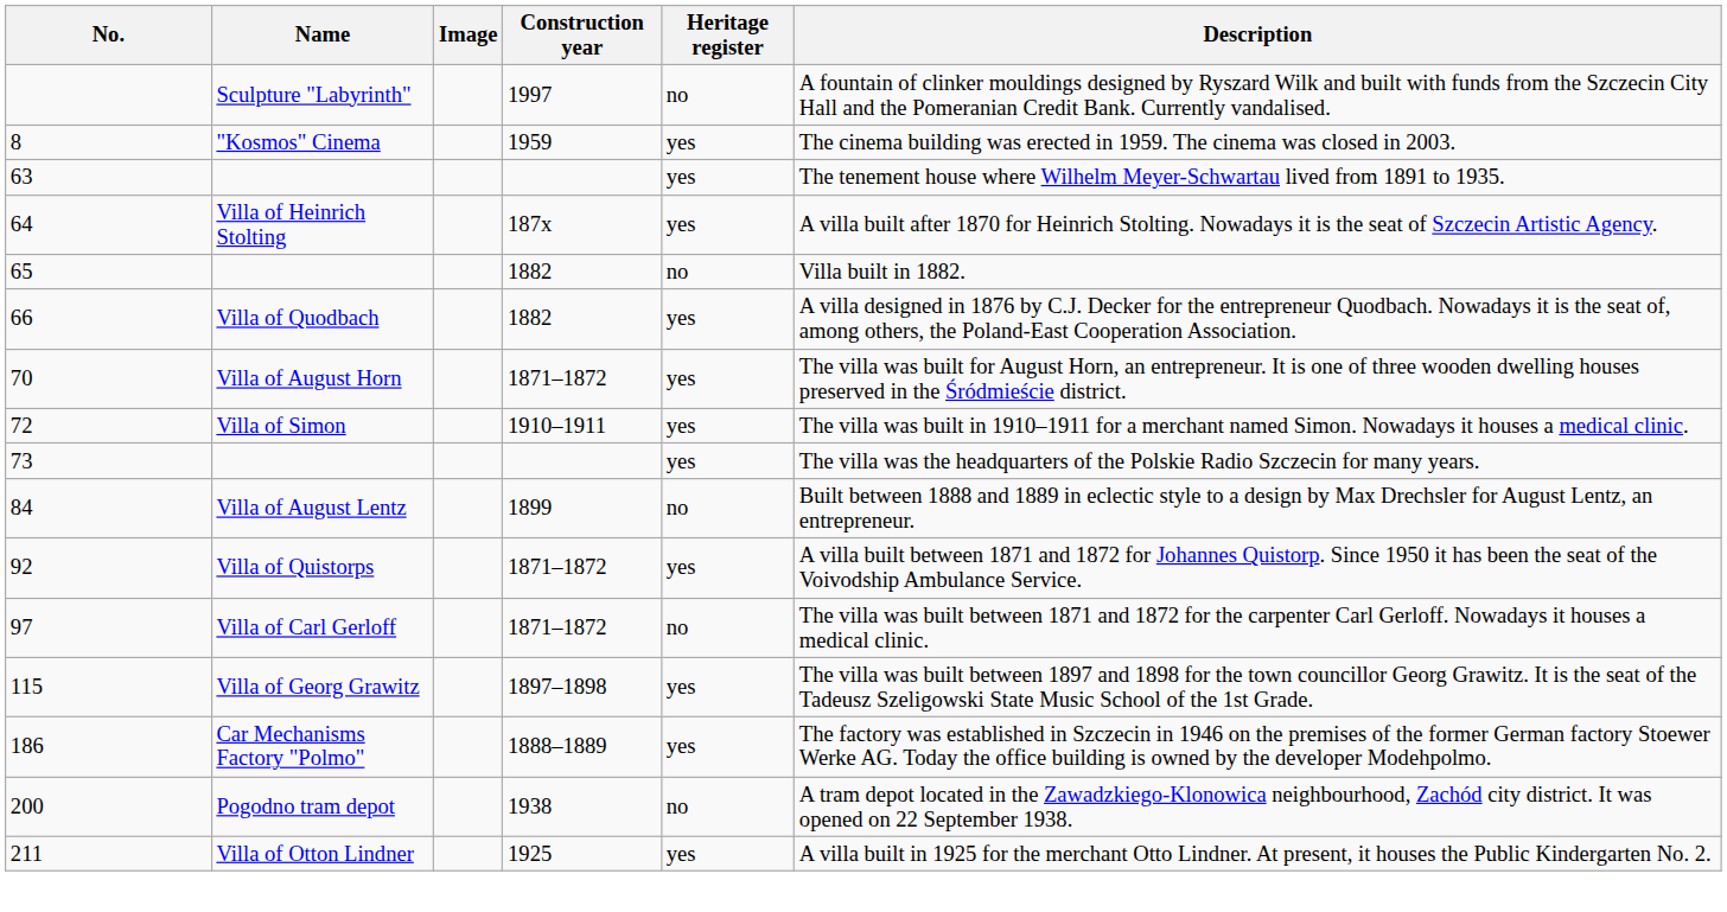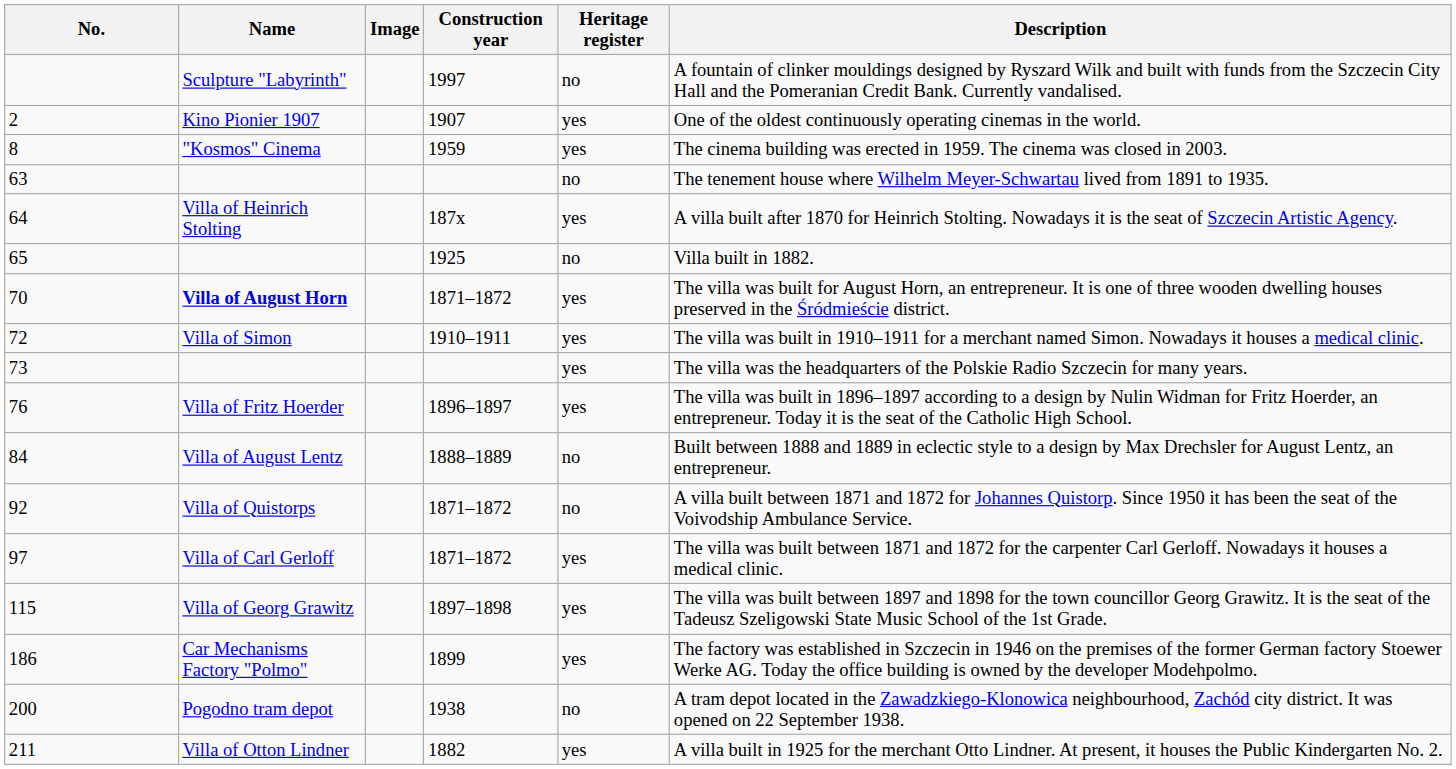 <table class="wikitable">
 <tr>
 <th width="12%">No.</th>
 <th>Name</th>
 <th>Image</th>
 <th>Construction year</th>
 <th>Heritage register</th>
 <th>Description</th>
 </tr>
 <tr>
 <td></td>
 <td><a href='#'>Sculpture "Labyrinth"</a></td>
 <td></td>
 <td>1997</td>
 <td>no</td>
 <td>A fountain of clinker mouldings designed by Ryszard Wilk and built with funds from the Szczecin City Hall and the Pomeranian Credit Bank. Currently vandalised.</td>
 </tr>
 <tr>
+<td>2</td>
+<td><a href='#'>Kino Pionier 1907</a></td>
+<td></td>
+<td>1907</td>
+<td>yes</td>
+<td>One of the oldest continuously operating cinemas in the world.</td>
+</tr>
+<tr>
 <td>8</td>
 <td><a href='#'>"Kosmos" Cinema</a></td>
 <td></td>
 <td>1959</td>
 <td>yes</td>
 <td>The cinema building was erected in 1959. The cinema was closed in 2003.</td>
 </tr>
 <tr>
 <td>63</td>
 <td></td>
 <td></td>
 <td></td>
-<td>yes</td>
+<td>no</td>
 <td>The tenement house where <a href='#'>Wilhelm Meyer-Schwartau</a> lived from 1891 to 1935.</td>
 </tr>
 <tr>
 <td>64</td>
 <td><a href='#'>Villa of Heinrich Stolting</a></td>
 <td></td>
 <td>187x</td>
 <td>yes</td>
 <td>A villa built after 1870 for Heinrich Stolting. Nowadays it is the seat of <a href='#'>Szczecin Artistic Agency</a>.</td>
 </tr>
 <tr>
 <td>65</td>
 <td></td>
 <td></td>
-<td>1882</td>
+<td>1925</td>
 <td>no</td>
 <td>Villa built in 1882.</td>
 </tr>
 <tr>
-<td>66</td>
-<td><a href='#'>Villa of Quodbach</a></td>
-<td></td>
-<td>1882</td>
-<td>yes</td>
-<td>A villa designed in 1876 by C.J. Decker for the entrepreneur Quodbach. Nowadays it is the seat of, among others, the Poland-East Cooperation Association.</td>
-</tr>
-<tr>
 <td>70</td>
-<td><a href='#'>Villa of August Horn</a></td>
+<td><strong><a href='#'>Villa of August Horn</a></strong></td>
 <td></td>
 <td>1871–1872</td>
 <td>yes</td>
 <td>The villa was built for August Horn, an entrepreneur. It is one of three wooden dwelling houses preserved in the <a href='#'>Śródmieście</a> district.</td>
 </tr>
 <tr>
 <td>72</td>
 <td><a href='#'>Villa of Simon</a></td>
 <td></td>
 <td>1910–1911</td>
 <td>yes</td>
 <td>The villa was built in 1910–1911 for a merchant named Simon. Nowadays it houses a <a href='#'>medical clinic</a>.</td>
 </tr>
 <tr>
 <td>73</td>
 <td></td>
 <td></td>
 <td></td>
 <td>yes</td>
 <td>The villa was the headquarters of the Polskie Radio Szczecin for many years.</td>
 </tr>
 <tr>
+<td>76</td>
+<td><a href='#'>Villa of Fritz Hoerder</a></td>
+<td></td>
+<td>1896–1897</td>
+<td>yes</td>
+<td>The villa was built in 1896–1897 according to a design by Nulin Widman for Fritz Hoerder, an entrepreneur. Today it is the seat of the Catholic High School.</td>
+</tr>
+<tr>
 <td>84</td>
 <td><a href='#'>Villa of August Lentz</a></td>
 <td></td>
-<td>1899</td>
+<td>1888–1889</td>
 <td>no</td>
 <td>Built between 1888 and 1889 in eclectic style to a design by Max Drechsler for August Lentz, an entrepreneur.</td>
 </tr>
 <tr>
 <td>92</td>
 <td><a href='#'>Villa of Quistorps</a></td>
 <td></td>
 <td>1871–1872</td>
-<td>yes</td>
+<td>no</td>
 <td>A villa built between 1871 and 1872 for <a href='#'>Johannes Quistorp</a>. Since 1950 it has been the seat of the Voivodship Ambulance Service.</td>
 </tr>
 <tr>
 <td>97</td>
 <td><a href='#'>Villa of Carl Gerloff</a></td>
 <td></td>
 <td>1871–1872</td>
-<td>no</td>
+<td>yes</td>
 <td>The villa was built between 1871 and 1872 for the carpenter Carl Gerloff. Nowadays it houses a medical clinic.</td>
 </tr>
 <tr>
 <td>115</td>
 <td><a href='#'>Villa of Georg Grawitz</a></td>
 <td></td>
 <td>1897–1898</td>
 <td>yes</td>
 <td>The villa was built between 1897 and 1898 for the town councillor Georg Grawitz. It is the seat of the Tadeusz Szeligowski State Music School of the 1st Grade.</td>
 </tr>
 <tr>
 <td>186</td>
 <td><a href='#'>Car Mechanisms Factory "Polmo"</a></td>
 <td></td>
-<td>1888–1889</td>
+<td>1899</td>
 <td>yes</td>
 <td>The factory was established in Szczecin in 1946 on the premises of the former German factory Stoewer Werke AG. Today the office building is owned by the developer Modehpolmo.</td>
 </tr>
 <tr>
 <td>200</td>
 <td><a href='#'>Pogodno tram depot</a></td>
 <td></td>
 <td>1938</td>
 <td>no</td>
 <td>A tram depot located in the <a href='#'>Zawadzkiego-Klonowica</a> neighbourhood, <a href='#'>Zachód</a> city district. It was opened on 22 September 1938.</td>
 </tr>
 <tr>
 <td>211</td>
 <td><a href='#'>Villa of Otton Lindner</a></td>
 <td></td>
-<td>1925</td>
+<td>1882</td>
 <td>yes</td>
 <td>A villa built in 1925 for the merchant Otto Lindner. At present, it houses the Public Kindergarten No. 2.</td>
 </tr>
 </table>
